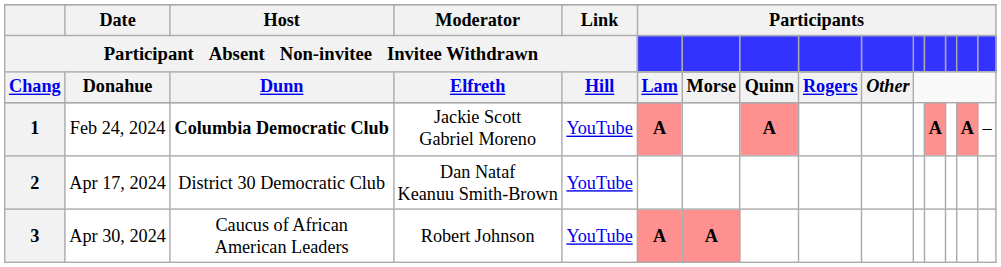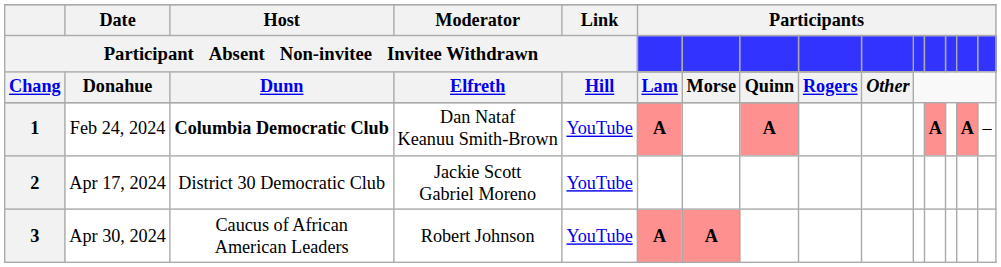 <table class="wikitable mw-collapsible" style="text-align:center;">
 <tr>
 </tr>
 <tr style="font-size:small;">
 <th scope="col"></th>
 <th scope="col">Date</th>
 <th scope="col">Host</th>
 <th scope="col">Moderator</th>
 <th scope="col">Link</th>
 <th scope="col" colspan="10">Participants</th>
 </tr>
 <tr>
 <th colspan="5" rowspan="2"> <small>Participant  </small> <small>Absent  </small> <small>Non-invitee  </small> <small>Invitee Withdrawn</small></th>
 <th scope="col" style="background:#3333FF;"></th>
 <th scope="col" style="background:#3333FF;"></th>
 <th scope="col" style="background:#3333FF;"></th>
 <th scope="col" style="background:#3333FF;"></th>
 <th scope="col" style="background:#3333FF;"></th>
 <th scope="col" style="background:#3333FF;"></th>
 <th scope="col" style="background:#3333FF;"></th>
 <th scope="col" style="background:#3333FF;"></th>
 <th scope="col" style="background:#3333FF;"></th>
 <th scope="col" style="background:#3333FF;"></th>
 </tr>
 <tr>
 </tr>
 <tr style="font-size:small;">
 <th scope="col"><a href='#'>Chang</a></th>
 <th scope="col">Donahue</th>
 <th scope="col"><a href='#'>Dunn</a></th>
 <th scope="col"><a href='#'>Elfreth</a></th>
 <th scope="col"><a href='#'>Hill</a></th>
 <th scope="col"><a href='#'>Lam</a></th>
 <th scope="col">Morse</th>
 <th scope="col">Quinn</th>
 <th scope="col"><a href='#'>Rogers</a></th>
 <th scole="col"><em>Other</em></th>
 </tr>
 <tr>
 </tr>
 <tr style="background:#FFFFFF;font-size:small;">
 <th scope="row">1</th>
 <td style="white-space:nowrap;">Feb 24, 2024</td>
 <td style="white-space:nowrap;"><strong>Columbia Democratic Club</strong></td>
-<td style="white-space:nowrap;">Jackie Scott<br>Gabriel Moreno</td>
+<td style="white-space:nowrap;">Dan Nataf<br>Keanuu Smith-Brown</td>
 <td style="white-space:nowrap;"><a href='#'>YouTube</a></td>
 <td style="background:#ff9090; color:black; text-align:center;"><strong>A</strong></td>
 <td></td>
 <td style="background:#ff9090; color:black; text-align:center;"><strong>A</strong></td>
 <td></td>
 <td></td>
 <td></td>
 <td style="background:#ff9090; color:black; text-align:center;"><strong>A</strong></td>
 <td></td>
 <td style="background:#ff9090; color:black; text-align:center;"><strong>A</strong></td>
 <td>–</td>
 </tr>
 <tr style="background:#FFFFFF;font-size:small;">
 <th scope="row">2</th>
 <td style="white-space:nowrap;">Apr 17, 2024</td>
 <td style="white-space:nowrap;">District 30 Democratic Club</td>
-<td style="white-space:nowrap;">Dan Nataf<br>Keanuu Smith-Brown</td>
+<td style="white-space:nowrap;">Jackie Scott<br>Gabriel Moreno</td>
 <td style="white-space:nowrap;"><a href='#'>YouTube</a></td>
 <td></td>
 <td></td>
 <td></td>
 <td></td>
 <td></td>
 <td></td>
 <td></td>
 <td></td>
 <td></td>
 <td></td>
 </tr>
 <tr style="background:#FFFFFF;font-size:small;">
 <th scope="row">3</th>
 <td style="white-space:nowrap;">Apr 30, 2024</td>
 <td style="white-space:nowrap;">Caucus of African<br>American Leaders</td>
 <td style="white-space:nowrap;">Robert Johnson</td>
 <td style="white-space:nowrap;"><a href='#'>YouTube</a></td>
 <td style="background:#ff9090; color:black; text-align:center;"><strong>A</strong></td>
 <td style="background:#ff9090; color:black; text-align:center;"><strong>A</strong></td>
 <td></td>
 <td></td>
 <td></td>
 <td></td>
 <td></td>
 <td></td>
 <td></td>
 <td></td>
 </tr>
 </table>
